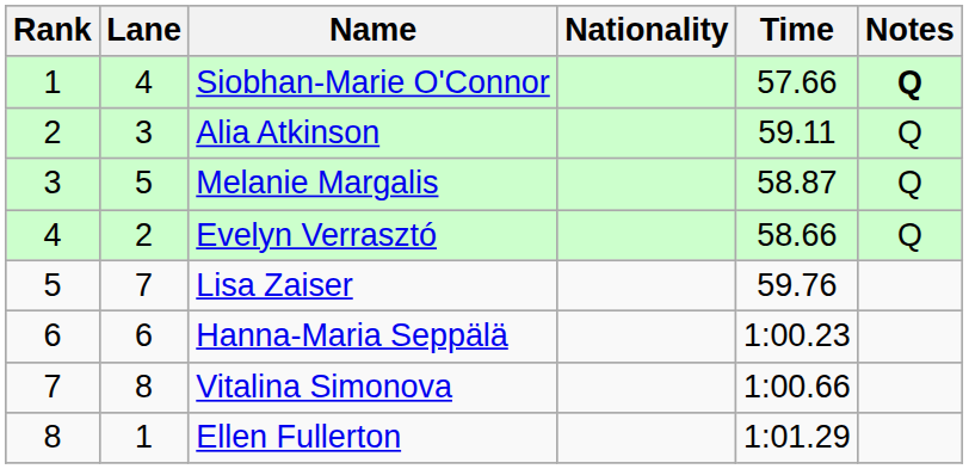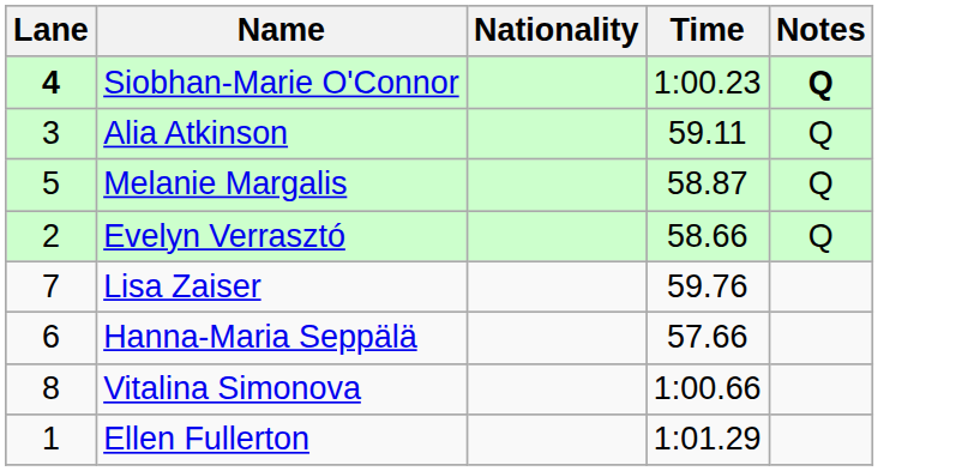 <table class="wikitable sortable" style="text-align:center">
 <tr>
-<th>Rank</th>
 <th>Lane</th>
 <th>Name</th>
 <th>Nationality</th>
 <th>Time</th>
 <th>Notes</th>
 </tr>
 <tr bgcolor=ccffcc>
-<td>1</td>
-<td>4</td>
+<td><strong>4</strong></td>
 <td align=left><a href='#'>Siobhan-Marie O'Connor</a></td>
 <td align=left></td>
-<td>57.66</td>
+<td>1:00.23</td>
 <td><strong>Q</strong></td>
 </tr>
 <tr bgcolor=ccffcc>
-<td>2</td>
 <td>3</td>
 <td align=left><a href='#'>Alia Atkinson</a></td>
 <td align=left></td>
 <td>59.11</td>
 <td>Q</td>
 </tr>
 <tr bgcolor=ccffcc>
-<td>3</td>
 <td>5</td>
 <td align=left><a href='#'>Melanie Margalis</a></td>
 <td align=left></td>
 <td>58.87</td>
 <td>Q</td>
 </tr>
 <tr bgcolor=ccffcc>
-<td>4</td>
 <td>2</td>
 <td align=left><a href='#'>Evelyn Verrasztó</a></td>
 <td align=left></td>
 <td>58.66</td>
 <td>Q</td>
 </tr>
 <tr>
-<td>5</td>
 <td>7</td>
 <td align=left><a href='#'>Lisa Zaiser</a></td>
 <td align=left></td>
 <td>59.76</td>
 <td></td>
 </tr>
 <tr>
 <td>6</td>
-<td>6</td>
 <td align=left><a href='#'>Hanna-Maria Seppälä</a></td>
 <td align=left></td>
-<td>1:00.23</td>
+<td>57.66</td>
 <td></td>
 </tr>
 <tr>
-<td>7</td>
 <td>8</td>
 <td align=left><a href='#'>Vitalina Simonova</a></td>
 <td align=left></td>
 <td>1:00.66</td>
 <td></td>
 </tr>
 <tr>
-<td>8</td>
 <td>1</td>
 <td align=left><a href='#'>Ellen Fullerton</a></td>
 <td align=left></td>
 <td>1:01.29</td>
 <td></td>
 </tr>
 </table>
